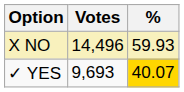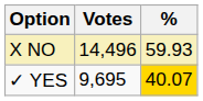 <table class="wikitable">
 <tr>
 <th>Option</th>
 <th>Votes</th>
 <th>%</th>
 </tr>
 <tr>
 <td style=background:#f8f1bd>X NO</td>
 <td style=background:#f8f1bd>14,496</td>
 <td style=background:#f8f1bd>59.93</td>
 </tr>
 <tr>
 <td>✓ YES</td>
-<td>9,693</td>
+<td>9,695</td>
 <td style="background: gold;">40.07</td>
 </tr>
 </table>
